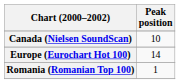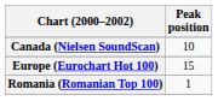 <table class="wikitable sortable plainrowheaders">
 <tr>
 <th scope="col">Chart (2000–2002)</th>
 <th scope="col">Peak<br>position</th>
 </tr>
 <tr>
 </tr>
 <tr>
 </tr>
 <tr>
 </tr>
 <tr>
 <th scope="row">Canada (<a href='#'>Nielsen SoundScan</a>)</th>
 <td align="center">10</td>
 </tr>
 <tr>
 </tr>
 <tr>
 <th scope="row">Europe (<a href='#'>Eurochart Hot 100</a>)</th>
-<td align="center">14</td>
+<td align="center">15</td>
 </tr>
 <tr>
 </tr>
 <tr>
 </tr>
 <tr>
 </tr>
 <tr>
 </tr>
 <tr>
 </tr>
 <tr>
 </tr>
 <tr>
 <th scope="row">Romania (<a href='#'>Romanian Top 100</a>)</th>
 <td align="center">1</td>
 </tr>
 <tr>
 </tr>
 <tr>
 </tr>
 <tr>
 </tr>
 <tr>
 </tr>
 <tr>
 </tr>
 </table>
